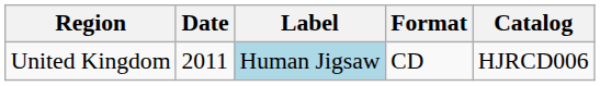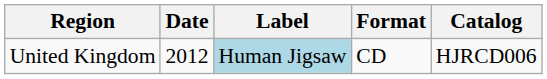 <table class="wikitable">
 <tr>
 <th>Region</th>
 <th>Date</th>
 <th>Label</th>
 <th>Format</th>
 <th>Catalog</th>
 </tr>
 <tr>
 <td>United Kingdom</td>
-<td>2011</td>
+<td>2012</td>
 <td style="background: lightblue;">Human Jigsaw</td>
 <td>CD</td>
 <td>HJRCD006</td>
 </tr>
 </table>
